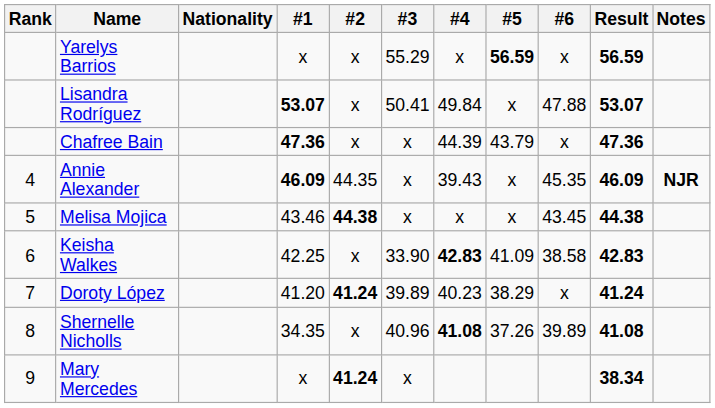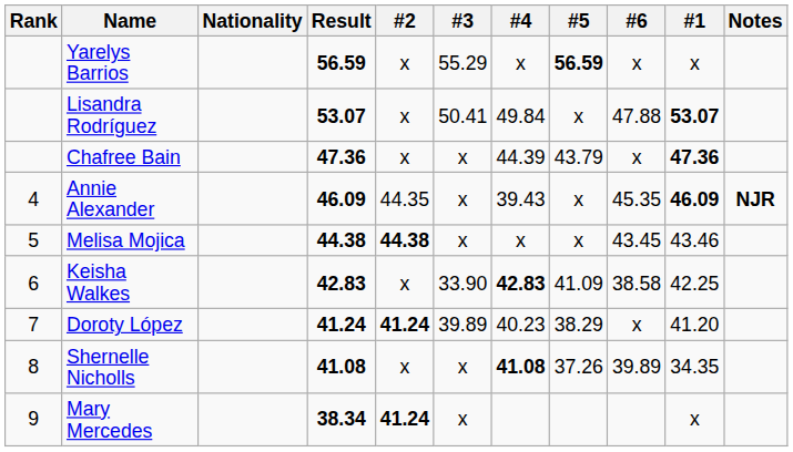 <table class="wikitable sortable" style="text-align:center;font-size:95%">
 <tr>
 <th>Rank</th>
 <th>Name</th>
 <th>Nationality</th>
-<th>#1</th>
+<th>Result</th>
 <th>#2</th>
 <th>#3</th>
 <th>#4</th>
 <th>#5</th>
 <th>#6</th>
-<th>Result</th>
+<th>#1</th>
 <th>Notes</th>
 </tr>
 <tr>
 <td></td>
 <td align=left><a href='#'>Yarelys Barrios</a></td>
 <td align=left></td>
-<td>x</td>
+<td><strong>56.59</strong></td>
 <td>x</td>
 <td>55.29</td>
 <td>x</td>
 <td><strong>56.59</strong></td>
 <td>x</td>
-<td><strong>56.59</strong></td>
+<td>x</td>
 <td></td>
 </tr>
 <tr>
 <td></td>
 <td align=left><a href='#'>Lisandra Rodríguez</a></td>
 <td align=left></td>
 <td><strong>53.07</strong></td>
 <td>x</td>
 <td>50.41</td>
 <td>49.84</td>
 <td>x</td>
 <td>47.88</td>
 <td><strong>53.07</strong></td>
 <td></td>
 </tr>
 <tr>
 <td></td>
 <td align=left><a href='#'>Chafree Bain</a></td>
 <td align=left></td>
 <td><strong>47.36</strong></td>
 <td>x</td>
 <td>x</td>
 <td>44.39</td>
 <td>43.79</td>
 <td>x</td>
 <td><strong>47.36</strong></td>
 <td></td>
 </tr>
 <tr>
 <td>4</td>
 <td align=left><a href='#'>Annie Alexander</a></td>
 <td align=left></td>
 <td><strong>46.09</strong></td>
 <td>44.35</td>
 <td>x</td>
 <td>39.43</td>
 <td>x</td>
 <td>45.35</td>
 <td><strong>46.09</strong></td>
 <td><strong>NJR</strong></td>
 </tr>
 <tr>
 <td>5</td>
 <td align=left><a href='#'>Melisa Mojica</a></td>
 <td align=left></td>
-<td>43.46</td>
+<td><strong>44.38</strong></td>
 <td><strong>44.38</strong></td>
 <td>x</td>
 <td>x</td>
 <td>x</td>
 <td>43.45</td>
-<td><strong>44.38</strong></td>
+<td>43.46</td>
 <td></td>
 </tr>
 <tr>
 <td>6</td>
 <td align=left><a href='#'>Keisha Walkes</a></td>
 <td align=left></td>
-<td>42.25</td>
+<td><strong>42.83</strong></td>
 <td>x</td>
 <td>33.90</td>
 <td><strong>42.83</strong></td>
 <td>41.09</td>
 <td>38.58</td>
-<td><strong>42.83</strong></td>
+<td>42.25</td>
 <td></td>
 </tr>
 <tr>
 <td>7</td>
 <td align=left><a href='#'>Doroty López</a></td>
 <td align=left></td>
-<td>41.20</td>
+<td><strong>41.24</strong></td>
 <td><strong>41.24</strong></td>
 <td>39.89</td>
 <td>40.23</td>
 <td>38.29</td>
 <td>x</td>
-<td><strong>41.24</strong></td>
+<td>41.20</td>
 <td></td>
 </tr>
 <tr>
 <td>8</td>
 <td align=left><a href='#'>Shernelle Nicholls</a></td>
 <td align=left></td>
-<td>34.35</td>
+<td><strong>41.08</strong></td>
 <td>x</td>
-<td>40.96</td>
+<td>x</td>
 <td><strong>41.08</strong></td>
 <td>37.26</td>
 <td>39.89</td>
-<td><strong>41.08</strong></td>
+<td>34.35</td>
 <td></td>
 </tr>
 <tr>
 <td>9</td>
 <td align=left><a href='#'>Mary Mercedes</a></td>
 <td align=left></td>
-<td>x</td>
+<td><strong>38.34</strong></td>
 <td><strong>41.24</strong></td>
 <td>x</td>
 <td></td>
 <td></td>
 <td></td>
-<td><strong>38.34</strong></td>
+<td>x</td>
 <td></td>
 </tr>
 </table>
